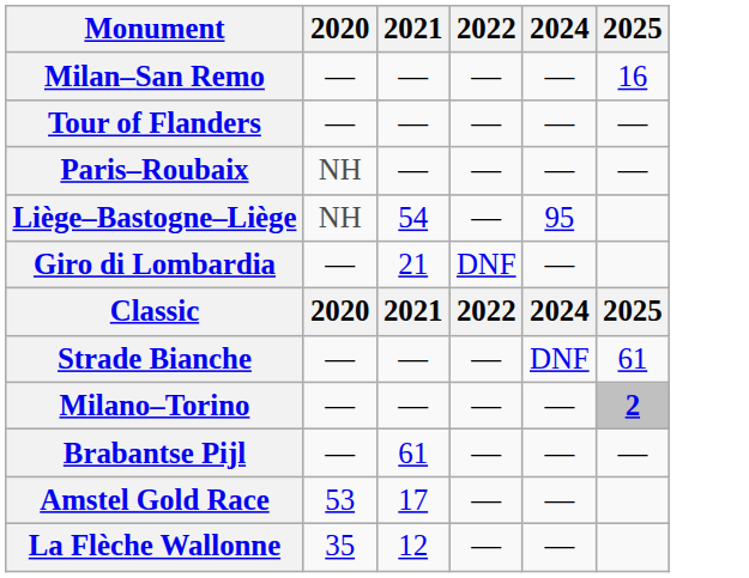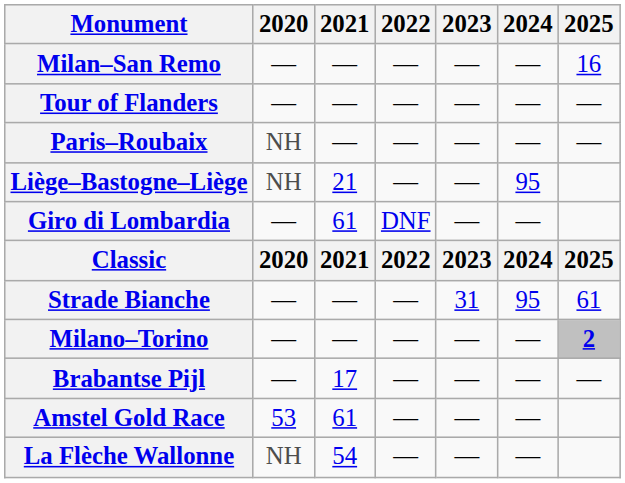 <table class="wikitable plainrowheaders">
 <tr>
 <th><a href='#'>Monument</a></th>
 <th scope="col">2020</th>
 <th scope="col">2021</th>
 <th scope="col">2022</th>
+<th scope="col">2023</th>
 <th scope="col">2024</th>
 <th scope="col">2025</th>
 </tr>
 <tr style="text-align:center;">
 <th scope="row"><a href='#'>Milan–San Remo</a></th>
+<td>—</td>
 <td>—</td>
 <td>—</td>
 <td>—</td>
 <td>—</td>
 <td><a href='#'>16</a></td>
 </tr>
 <tr style="text-align:center;">
 <th scope="row"><a href='#'>Tour of Flanders</a></th>
 <td>—</td>
 <td>—</td>
 <td>—</td>
 <td>—</td>
 <td>—</td>
+<td>—</td>
 </tr>
 <tr style="text-align:center;">
 <th scope="row"><a href='#'>Paris–Roubaix</a></th>
 <td style="color:#4d4d4d;">NH</td>
 <td>—</td>
 <td>—</td>
 <td>—</td>
 <td>—</td>
+<td>—</td>
 </tr>
 <tr style="text-align:center;">
 <th scope="row"><a href='#'>Liège–Bastogne–Liège</a></th>
 <td style="color:#4d4d4d;">NH</td>
-<td><a href='#'>54</a></td>
+<td><a href='#'>21</a></td>
+<td>—</td>
 <td>—</td>
 <td><a href='#'>95</a></td>
 <td></td>
 </tr>
 <tr style="text-align:center;">
 <th scope="row"><a href='#'>Giro di Lombardia</a></th>
 <td>—</td>
-<td><a href='#'>21</a></td>
+<td><a href='#'>61</a></td>
 <td><a href='#'>DNF</a></td>
+<td>—</td>
 <td>—</td>
 <td></td>
 </tr>
 <tr>
 <th><a href='#'>Classic</a></th>
 <th scope="col">2020</th>
 <th scope="col">2021</th>
 <th scope="col">2022</th>
+<th scope="col">2023</th>
 <th scope="col">2024</th>
 <th scope="col">2025</th>
 </tr>
 <tr style="text-align:center;">
 <th scope="row"><a href='#'>Strade Bianche</a></th>
 <td>—</td>
 <td>—</td>
 <td>—</td>
-<td><a href='#'>DNF</a></td>
+<td><a href='#'>31</a></td>
+<td><a href='#'>95</a></td>
 <td><a href='#'>61</a></td>
 </tr>
 <tr style="text-align:center;">
 <th scope="row"><a href='#'>Milano–Torino</a></th>
+<td>—</td>
 <td>—</td>
 <td>—</td>
 <td>—</td>
 <td>—</td>
 <td style="background:silver;"><a href='#'><strong>2</strong></a></td>
 </tr>
 <tr style="text-align:center;">
 <th scope="row"><a href='#'>Brabantse Pijl</a></th>
 <td>—</td>
-<td><a href='#'>61</a></td>
+<td><a href='#'>17</a></td>
+<td>—</td>
 <td>—</td>
 <td>—</td>
 <td>—</td>
 </tr>
 <tr style="text-align:center;">
 <th scope="row"><a href='#'>Amstel Gold Race</a></th>
 <td><a href='#'>53</a></td>
-<td><a href='#'>17</a></td>
+<td><a href='#'>61</a></td>
+<td>—</td>
 <td>—</td>
 <td>—</td>
 <td></td>
 </tr>
 <tr style="text-align:center;">
 <th scope="row"><a href='#'>La Flèche Wallonne</a></th>
-<td><a href='#'>35</a></td>
-<td><a href='#'>12</a></td>
+<td style="color:#4d4d4d;">NH</td>
+<td><a href='#'>54</a></td>
+<td>—</td>
 <td>—</td>
 <td>—</td>
 <td></td>
 </tr>
 </table>
